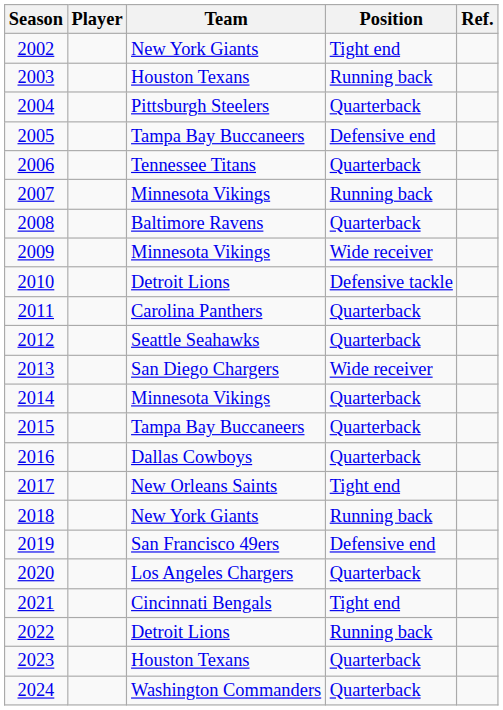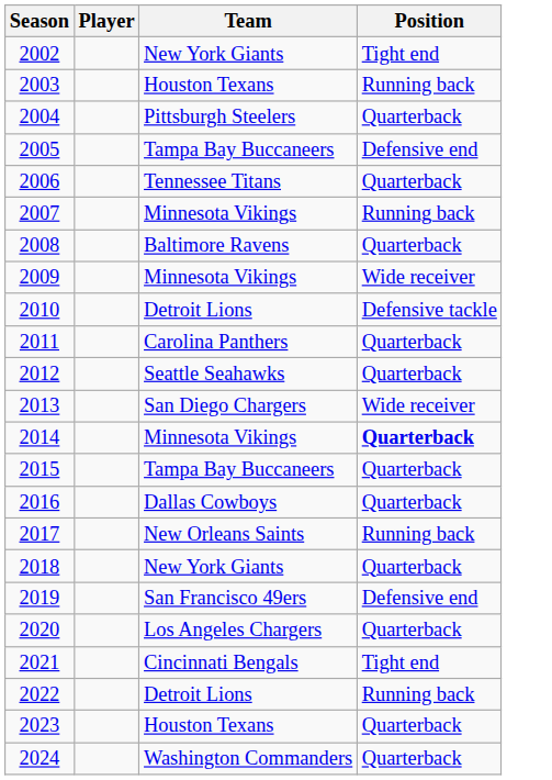 <table class="wikitable sortable">
 <tr>
 <th>Season</th>
 <th>Player</th>
 <th>Team</th>
 <th>Position</th>
-<th>Ref.</th>
 </tr>
 <tr>
 <td style="text-align:center"><a href='#'>2002</a></td>
 <td></td>
 <td><a href='#'>New York Giants</a></td>
 <td><a href='#'>Tight end</a></td>
-<td></td>
 </tr>
 <tr>
 <td style="text-align:center"><a href='#'>2003</a></td>
 <td></td>
 <td><a href='#'>Houston Texans</a></td>
 <td><a href='#'>Running back</a></td>
-<td></td>
 </tr>
 <tr>
 <td style="text-align:center"><a href='#'>2004</a></td>
 <td></td>
 <td><a href='#'>Pittsburgh Steelers</a></td>
 <td><a href='#'>Quarterback</a></td>
-<td></td>
 </tr>
 <tr>
 <td style="text-align:center"><a href='#'>2005</a></td>
 <td></td>
 <td><a href='#'>Tampa Bay Buccaneers</a></td>
 <td><a href='#'>Defensive end</a></td>
-<td></td>
 </tr>
 <tr>
 <td style="text-align:center"><a href='#'>2006</a></td>
 <td></td>
 <td><a href='#'>Tennessee Titans</a></td>
 <td><a href='#'>Quarterback</a></td>
-<td></td>
 </tr>
 <tr>
 <td style="text-align:center"><a href='#'>2007</a></td>
 <td></td>
 <td><a href='#'>Minnesota Vikings</a></td>
 <td><a href='#'>Running back</a></td>
-<td></td>
 </tr>
 <tr>
 <td style="text-align:center"><a href='#'>2008</a></td>
 <td></td>
 <td><a href='#'>Baltimore Ravens</a></td>
 <td><a href='#'>Quarterback</a></td>
-<td></td>
 </tr>
 <tr>
 <td style="text-align:center"><a href='#'>2009</a></td>
 <td></td>
 <td><a href='#'>Minnesota Vikings</a></td>
 <td><a href='#'>Wide receiver</a></td>
-<td></td>
 </tr>
 <tr>
 <td style="text-align:center"><a href='#'>2010</a></td>
 <td></td>
 <td><a href='#'>Detroit Lions</a></td>
 <td><a href='#'>Defensive tackle</a></td>
-<td></td>
 </tr>
 <tr>
 <td style="text-align:center"><a href='#'>2011</a></td>
 <td></td>
 <td><a href='#'>Carolina Panthers</a></td>
 <td><a href='#'>Quarterback</a></td>
-<td></td>
 </tr>
 <tr>
 <td style="text-align:center"><a href='#'>2012</a></td>
 <td></td>
 <td><a href='#'>Seattle Seahawks</a></td>
 <td><a href='#'>Quarterback</a></td>
-<td></td>
 </tr>
 <tr>
 <td style="text-align:center"><a href='#'>2013</a></td>
 <td></td>
 <td><a href='#'>San Diego Chargers</a></td>
 <td><a href='#'>Wide receiver</a></td>
-<td></td>
 </tr>
 <tr>
 <td style="text-align:center"><a href='#'>2014</a></td>
 <td></td>
 <td><a href='#'>Minnesota Vikings</a></td>
-<td><a href='#'>Quarterback</a></td>
-<td></td>
+<td><strong><a href='#'>Quarterback</a></strong></td>
 </tr>
 <tr>
 <td style="text-align:center"><a href='#'>2015</a></td>
 <td></td>
 <td><a href='#'>Tampa Bay Buccaneers</a></td>
 <td><a href='#'>Quarterback</a></td>
-<td></td>
 </tr>
 <tr>
 <td style="text-align:center"><a href='#'>2016</a></td>
 <td></td>
 <td><a href='#'>Dallas Cowboys</a></td>
 <td><a href='#'>Quarterback</a></td>
-<td></td>
 </tr>
 <tr>
 <td style="text-align:center"><a href='#'>2017</a></td>
 <td></td>
 <td><a href='#'>New Orleans Saints</a></td>
-<td><a href='#'>Tight end</a></td>
-<td></td>
+<td><a href='#'>Running back</a></td>
 </tr>
 <tr>
 <td style="text-align:center"><a href='#'>2018</a></td>
 <td></td>
 <td><a href='#'>New York Giants</a></td>
-<td><a href='#'>Running back</a></td>
-<td></td>
+<td><a href='#'>Quarterback</a></td>
 </tr>
 <tr>
 <td style="text-align:center"><a href='#'>2019</a></td>
 <td></td>
 <td><a href='#'>San Francisco 49ers</a></td>
 <td><a href='#'>Defensive end</a></td>
-<td></td>
 </tr>
 <tr>
 <td style="text-align:center"><a href='#'>2020</a></td>
 <td></td>
 <td><a href='#'>Los Angeles Chargers</a></td>
 <td><a href='#'>Quarterback</a></td>
-<td></td>
 </tr>
 <tr>
 <td style="text-align:center"><a href='#'>2021</a></td>
 <td></td>
 <td><a href='#'>Cincinnati Bengals</a></td>
 <td><a href='#'>Tight end</a></td>
-<td></td>
 </tr>
 <tr>
 <td style="text-align:center"><a href='#'>2022</a></td>
 <td></td>
 <td><a href='#'>Detroit Lions</a></td>
 <td><a href='#'>Running back</a></td>
-<td></td>
 </tr>
 <tr>
 <td style="text-align:center"><a href='#'>2023</a></td>
 <td></td>
 <td><a href='#'>Houston Texans</a></td>
 <td><a href='#'>Quarterback</a></td>
-<td></td>
 </tr>
 <tr>
 <td style="text-align:center"><a href='#'>2024</a></td>
 <td></td>
 <td><a href='#'>Washington Commanders</a></td>
 <td><a href='#'>Quarterback</a></td>
-<td></td>
 </tr>
 </table>
